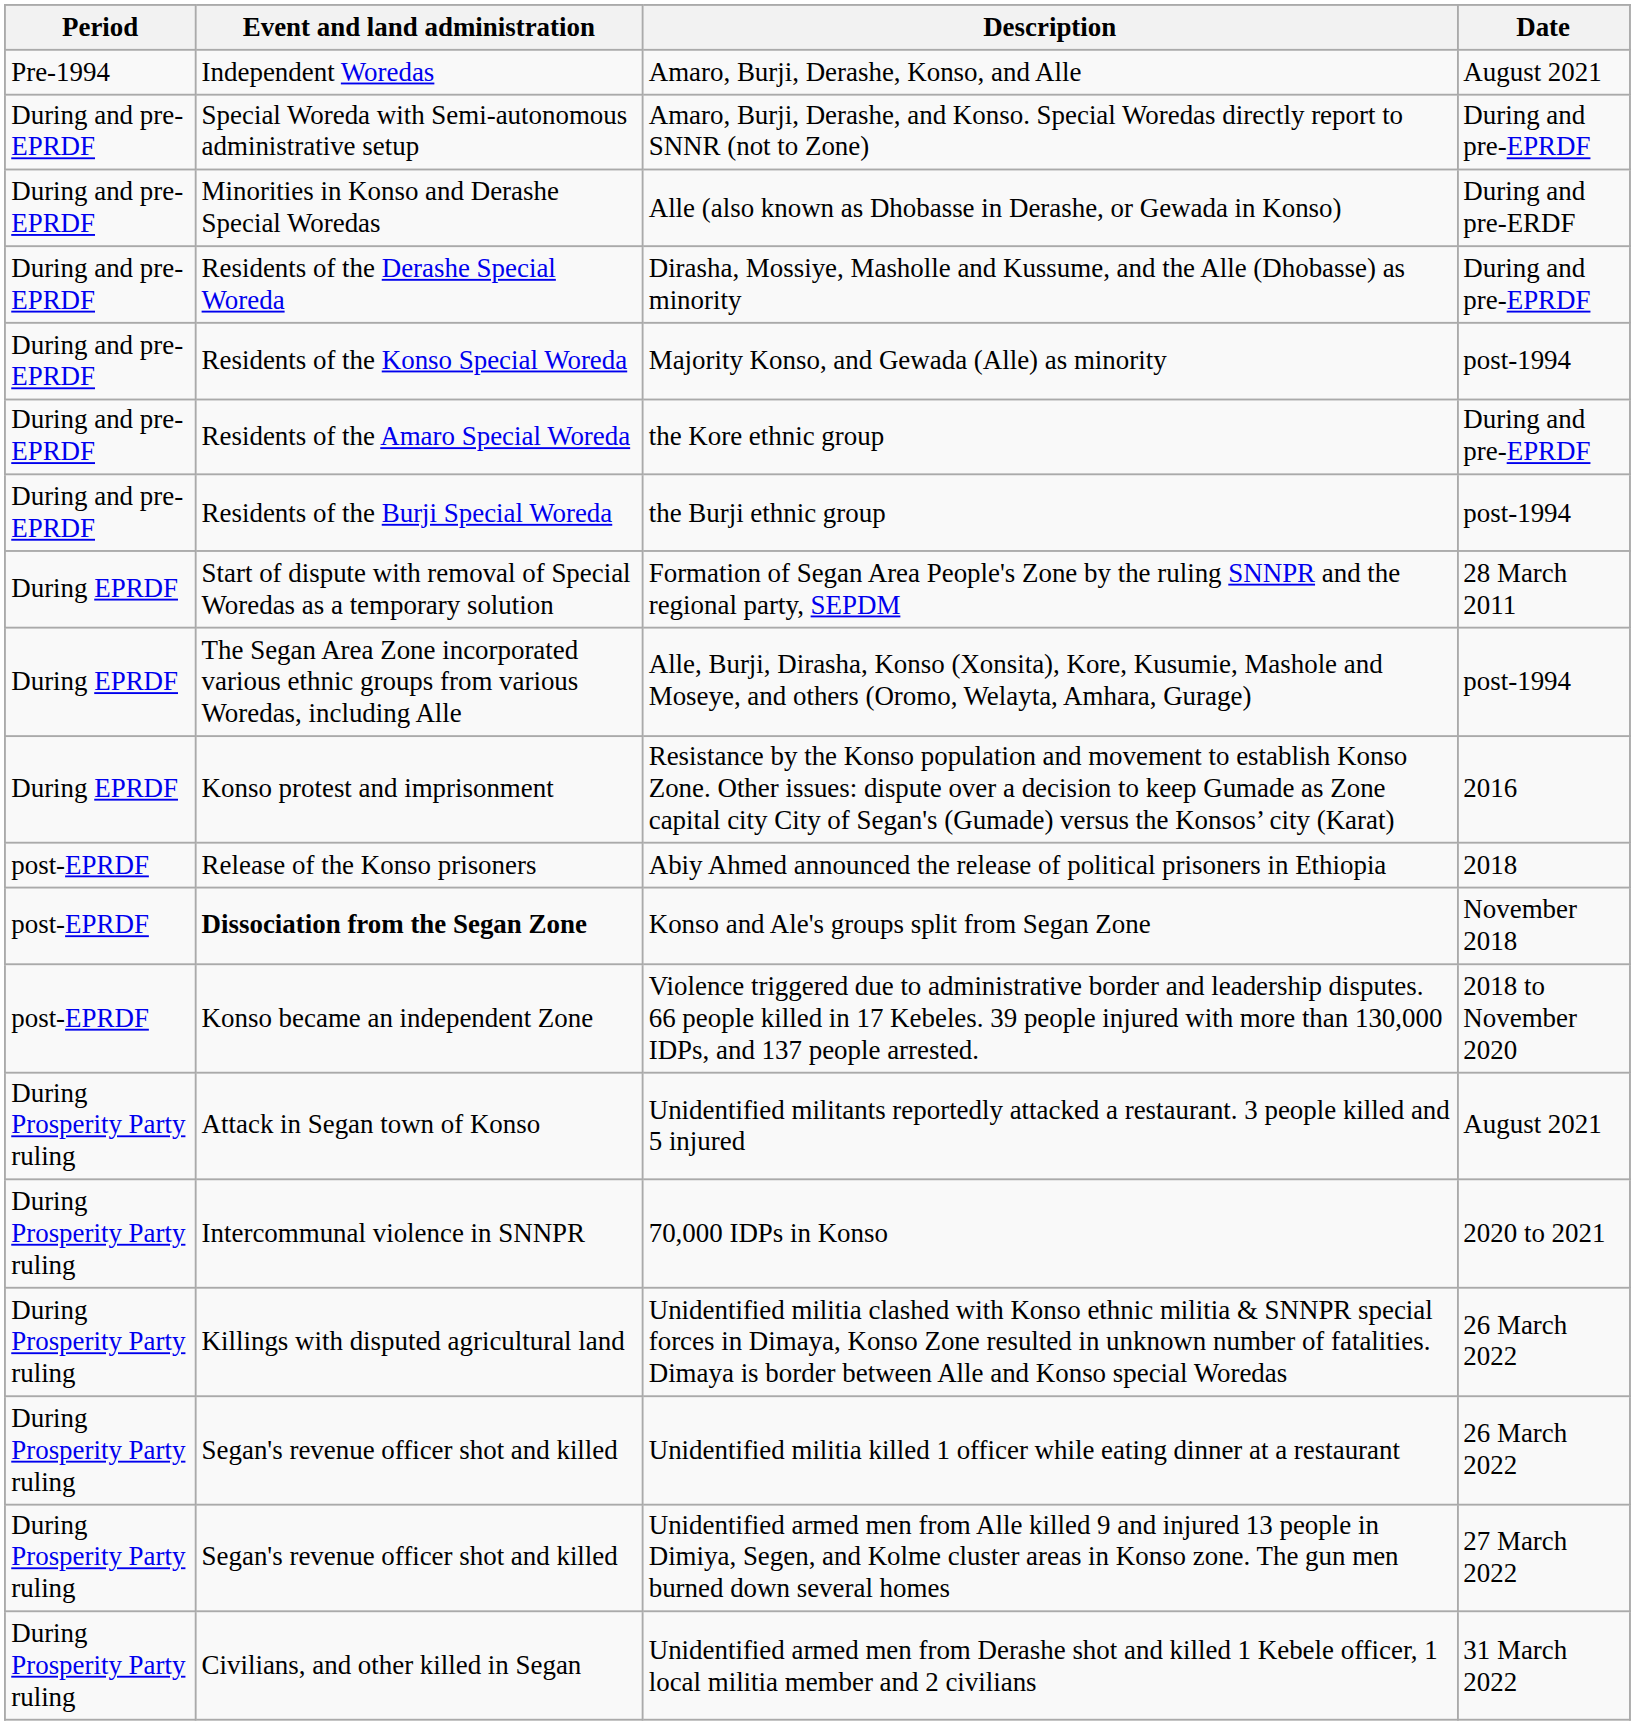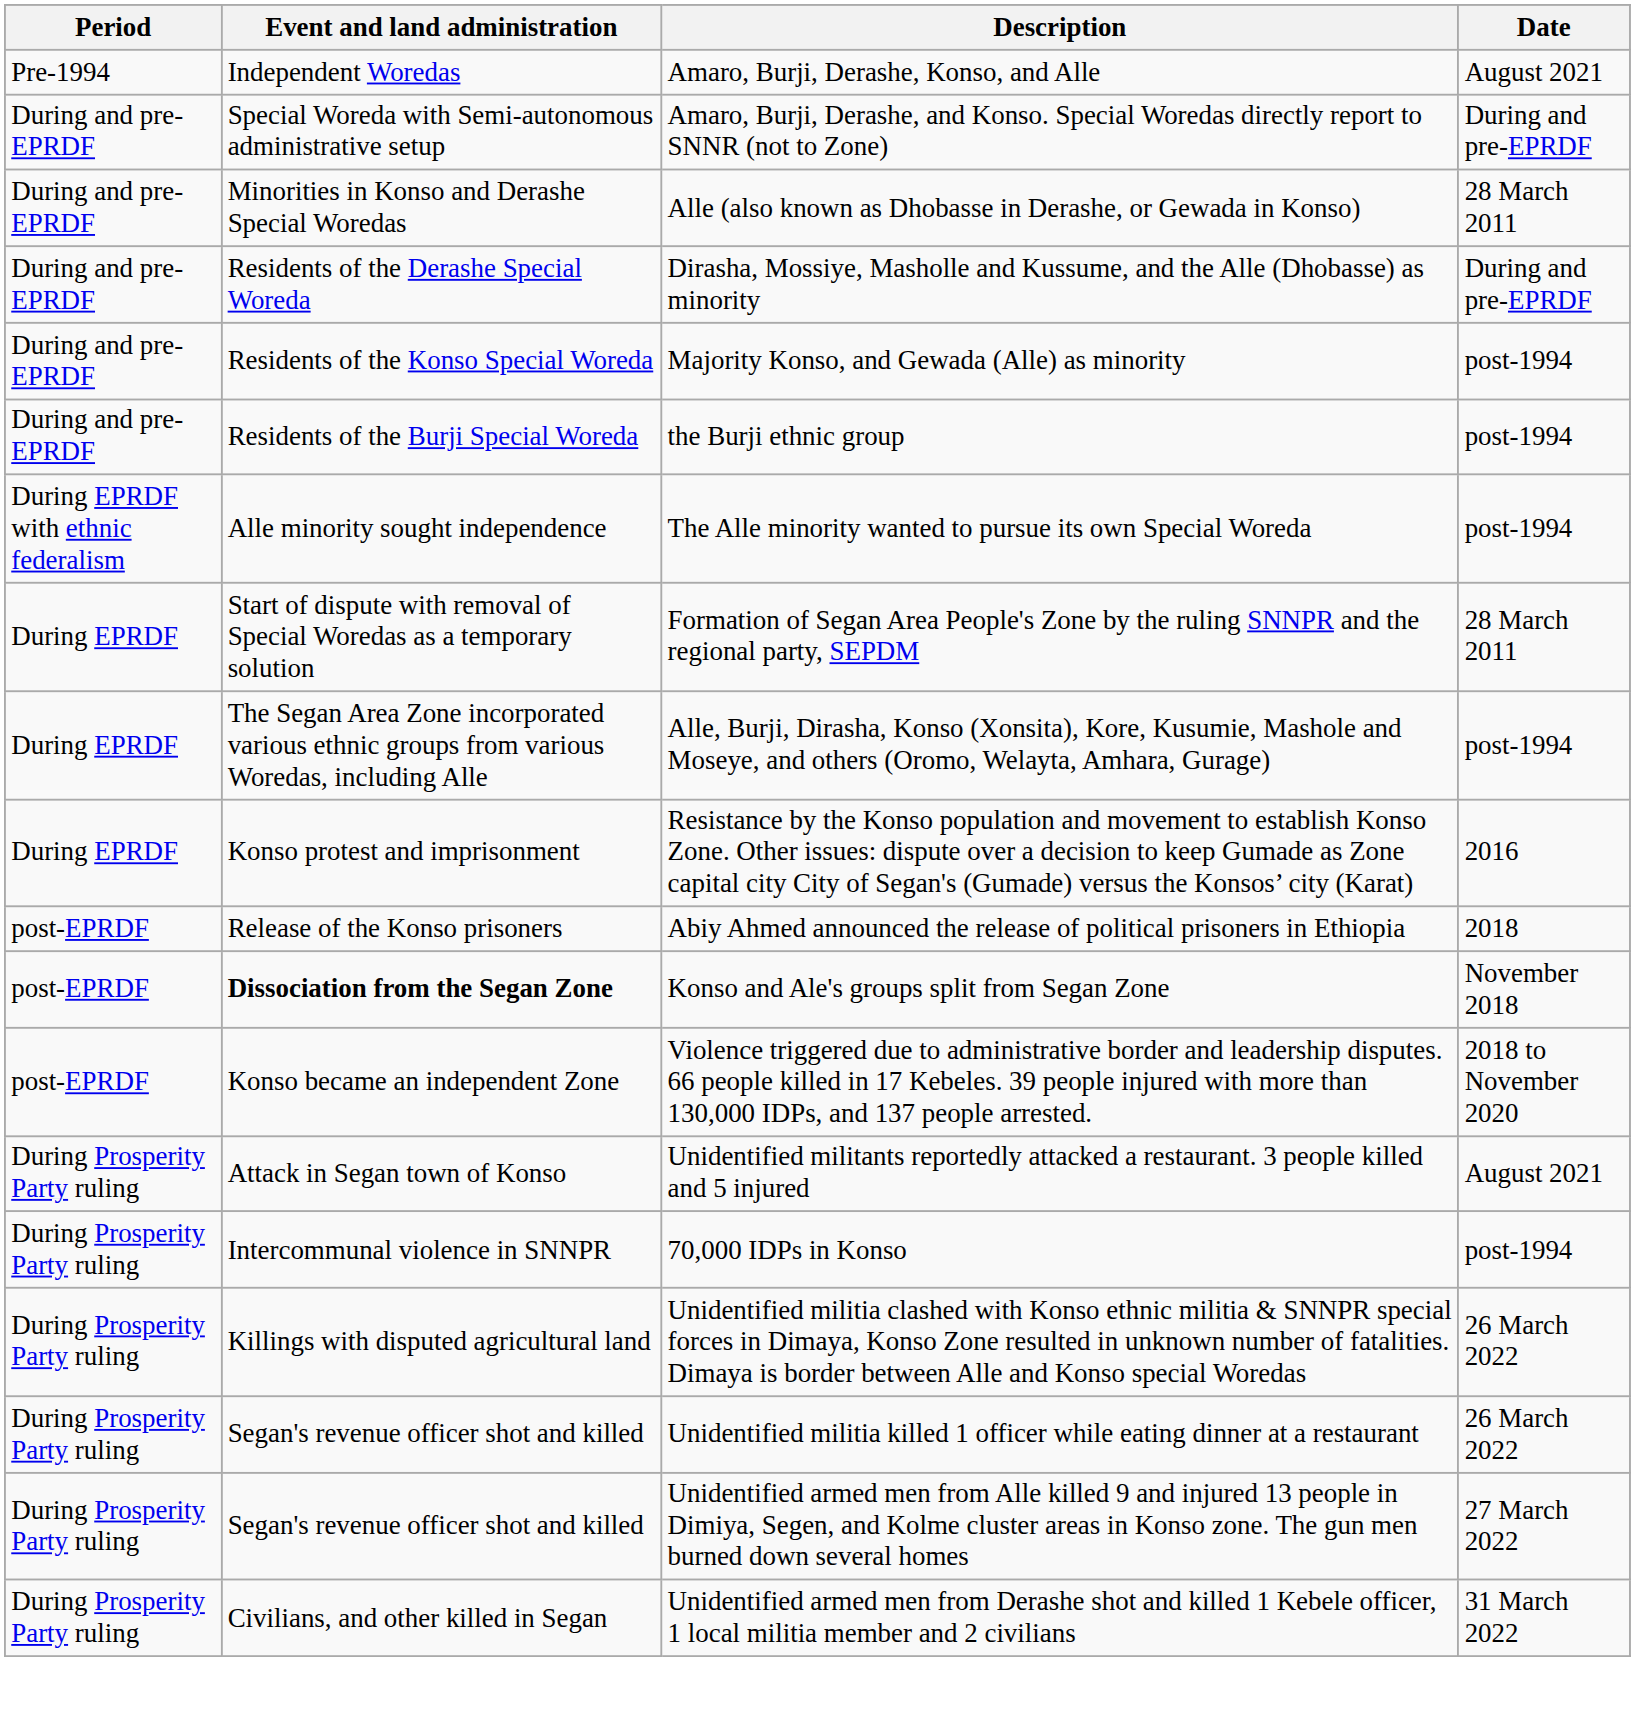 <table class="sortable wikitable" style="font-size:90%">
 <tr>
 <th>Period</th>
 <th>Event and land administration</th>
 <th class="unsortable">Description</th>
 <th>Date</th>
 </tr>
 <tr>
 <td>Pre-1994</td>
 <td>Independent <a href='#'>Woredas</a></td>
 <td>Amaro, Burji, Derashe, Konso, and Alle</td>
 <td>August 2021</td>
 </tr>
 <tr>
 <td>During and pre-<a href='#'>EPRDF</a></td>
 <td>Special Woreda with Semi-autonomous administrative setup</td>
 <td>Amaro, Burji, Derashe, and Konso. Special Woredas directly report to SNNR (not to Zone)</td>
 <td>During and pre-<a href='#'>EPRDF</a></td>
 </tr>
 <tr>
 <td>During and pre-<a href='#'>EPRDF</a></td>
 <td>Minorities in Konso and Derashe Special Woredas</td>
 <td>Alle (also known as Dhobasse in Derashe, or Gewada in Konso)</td>
-<td>During and pre-ERDF</td>
+<td>28 March 2011</td>
 </tr>
 <tr>
 <td>During and pre-<a href='#'>EPRDF</a></td>
 <td>Residents of the <a href='#'>Derashe Special Woreda</a></td>
 <td>Dirasha, Mossiye, Masholle and Kussume, and the Alle (Dhobasse) as minority</td>
 <td>During and pre-<a href='#'>EPRDF</a></td>
 </tr>
 <tr>
 <td>During and pre-<a href='#'>EPRDF</a></td>
 <td>Residents of the <a href='#'>Konso Special Woreda</a></td>
 <td>Majority Konso, and Gewada (Alle) as minority</td>
 <td>post-1994</td>
 </tr>
 <tr>
 <td>During and pre-<a href='#'>EPRDF</a></td>
-<td>Residents of the <a href='#'>Amaro Special Woreda</a></td>
-<td>the Kore ethnic group</td>
-<td>During and pre-<a href='#'>EPRDF</a></td>
+<td>Residents of the <a href='#'>Burji Special Woreda</a></td>
+<td>the Burji ethnic group</td>
+<td>post-1994</td>
 </tr>
 <tr>
-<td>During and pre-<a href='#'>EPRDF</a></td>
-<td>Residents of the <a href='#'>Burji Special Woreda</a></td>
-<td>the Burji ethnic group</td>
+<td>During <a href='#'>EPRDF</a> with <a href='#'>ethnic federalism</a></td>
+<td>Alle minority sought independence</td>
+<td>The Alle minority wanted to pursue its own Special Woreda</td>
 <td>post-1994</td>
 </tr>
 <tr>
 <td>During <a href='#'>EPRDF</a></td>
 <td>Start of dispute with removal of Special Woredas as a temporary solution</td>
 <td>Formation of Segan Area People's Zone by the ruling <a href='#'>SNNPR</a> and the regional party, <a href='#'>SEPDM</a></td>
 <td>28 March 2011</td>
 </tr>
 <tr>
 <td>During <a href='#'>EPRDF</a></td>
 <td>The Segan Area Zone incorporated various ethnic groups from various Woredas, including Alle</td>
 <td>Alle, Burji, Dirasha, Konso (Xonsita), Kore, Kusumie, Mashole and Moseye, and others (Oromo, Welayta, Amhara, Gurage)</td>
 <td>post-1994</td>
 </tr>
 <tr>
 <td>During <a href='#'>EPRDF</a></td>
 <td>Konso protest and imprisonment</td>
 <td>Resistance by the Konso population and movement to establish Konso Zone. Other issues: dispute over a decision to keep Gumade as Zone capital city City of Segan's (Gumade) versus the Konsos’ city (Karat)</td>
 <td>2016 </td>
 </tr>
 <tr>
 <td>post-<a href='#'>EPRDF</a></td>
 <td>Release of the Konso prisoners</td>
 <td>Abiy Ahmed announced the release of political prisoners in Ethiopia</td>
 <td>2018</td>
 </tr>
 <tr>
 <td>post-<a href='#'>EPRDF</a></td>
 <td><strong>Dissociation from the Segan Zone</strong></td>
 <td>Konso and Ale's groups split from Segan Zone</td>
 <td>November 2018</td>
 </tr>
 <tr>
 <td>post-<a href='#'>EPRDF</a></td>
 <td>Konso became an independent Zone</td>
 <td>Violence triggered due to administrative border and leadership disputes. 66 people killed in 17 Kebeles. 39 people injured with more than 130,000 IDPs, and 137 people arrested.</td>
 <td>2018 to November 2020</td>
 </tr>
 <tr>
 <td>During <a href='#'>Prosperity Party</a> ruling</td>
 <td>Attack in Segan town of Konso</td>
 <td>Unidentified militants reportedly attacked a restaurant. 3 people killed and 5 injured</td>
 <td>August 2021</td>
 </tr>
 <tr>
 <td>During <a href='#'>Prosperity Party</a> ruling</td>
 <td>Intercommunal violence in SNNPR</td>
 <td>70,000 IDPs in Konso</td>
-<td>2020 to 2021</td>
+<td>post-1994</td>
 </tr>
 <tr>
 <td>During <a href='#'>Prosperity Party</a> ruling</td>
 <td>Killings with disputed agricultural land</td>
 <td>Unidentified militia clashed with Konso ethnic militia & SNNPR special forces in Dimaya, Konso Zone resulted in unknown number of fatalities. Dimaya is border between Alle and Konso special Woredas</td>
 <td>26 March 2022</td>
 </tr>
 <tr>
 <td>During <a href='#'>Prosperity Party</a> ruling</td>
 <td>Segan's revenue officer shot and killed</td>
 <td>Unidentified militia killed 1 officer while eating dinner at a restaurant</td>
 <td>26 March 2022</td>
 </tr>
 <tr>
 <td>During <a href='#'>Prosperity Party</a> ruling</td>
 <td>Segan's revenue officer shot and killed</td>
 <td>Unidentified armed men from Alle killed 9 and injured 13 people in Dimiya, Segen, and Kolme cluster areas in Konso zone. The gun men burned down several homes</td>
 <td>27 March 2022</td>
 </tr>
 <tr>
 <td>During <a href='#'>Prosperity Party</a> ruling</td>
 <td>Civilians, and other killed in Segan</td>
 <td>Unidentified armed men from Derashe shot and killed 1 Kebele officer, 1 local militia member and 2 civilians</td>
 <td>31 March 2022</td>
 </tr>
 </table>
